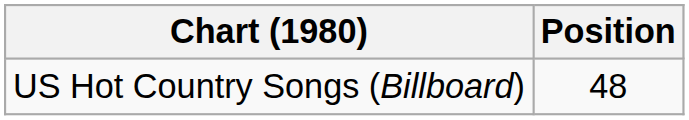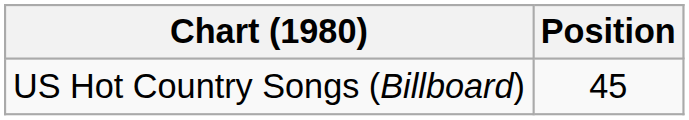 <table class="wikitable">
 <tr>
 <th>Chart (1980)</th>
 <th>Position</th>
 </tr>
 <tr>
 <td>US Hot Country Songs (<em>Billboard</em>)</td>
-<td align="center">48</td>
+<td align="center">45</td>
 </tr>
 </table>
